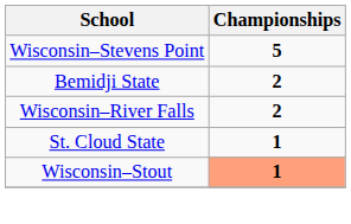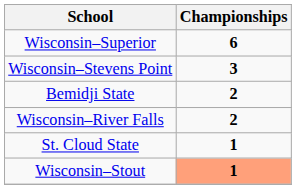 <table class="wikitable sortable" style="text-align:center">
 <tr>
 <th>School</th>
 <th>Championships</th>
 </tr>
 <tr>
+<td><a href='#'>Wisconsin–Superior</a></td>
+<td><strong>6</strong></td>
+</tr>
+<tr>
 <td><a href='#'>Wisconsin–Stevens Point</a></td>
-<td><strong>5</strong></td>
+<td><strong>3</strong></td>
 </tr>
 <tr>
 <td><a href='#'>Bemidji State</a></td>
 <td><strong>2</strong></td>
 </tr>
 <tr>
 <td><a href='#'>Wisconsin–River Falls</a></td>
 <td><strong>2</strong></td>
 </tr>
 <tr>
 <td><a href='#'>St. Cloud State</a></td>
 <td><strong>1</strong></td>
 </tr>
 <tr>
 <td><a href='#'>Wisconsin–Stout</a></td>
 <td style="background: lightsalmon;"><strong>1</strong></td>
 </tr>
 <tr>
 </tr>
 </table>
